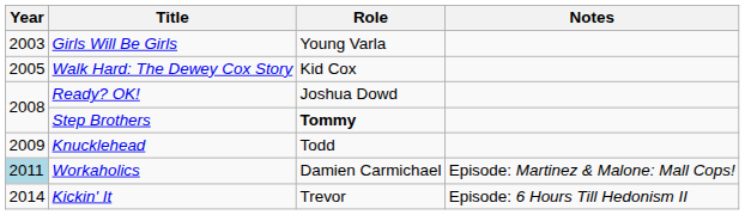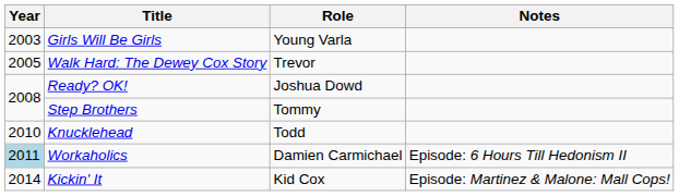 <table class="wikitable sortable">
 <tr>
 <th>Year</th>
 <th>Title</th>
 <th>Role</th>
 <th class="unsortable">Notes</th>
 </tr>
 <tr>
 <td>2003</td>
 <td><em><a href='#'>Girls Will Be Girls</a></em></td>
 <td>Young Varla</td>
 <td></td>
 </tr>
 <tr>
 <td>2005</td>
 <td><em><a href='#'>Walk Hard: The Dewey Cox Story</a></em></td>
-<td>Kid Cox</td>
+<td>Trevor</td>
 <td></td>
 </tr>
 <tr>
 <td rowspan="2">2008</td>
 <td><em><a href='#'>Ready? OK!</a></em></td>
 <td>Joshua Dowd</td>
 <td></td>
 </tr>
 <tr>
 <td><em><a href='#'>Step Brothers</a></em></td>
-<td><strong>Tommy</strong></td>
+<td>Tommy</td>
 <td></td>
 </tr>
 <tr>
-<td>2009</td>
+<td>2010</td>
 <td><em><a href='#'>Knucklehead</a></em></td>
 <td>Todd</td>
 <td></td>
 </tr>
 <tr>
 <td style="background: lightblue;">2011</td>
 <td><em><a href='#'>Workaholics</a></em></td>
 <td>Damien Carmichael</td>
-<td>Episode: <em>Martinez & Malone: Mall Cops!</em></td>
+<td>Episode: <em>6 Hours Till Hedonism II</em></td>
 </tr>
 <tr>
 <td>2014</td>
 <td><em><a href='#'>Kickin' It</a></em></td>
-<td>Trevor</td>
-<td>Episode: <em>6 Hours Till Hedonism II</em></td>
+<td>Kid Cox</td>
+<td>Episode: <em>Martinez & Malone: Mall Cops!</em></td>
 </tr>
 </table>
